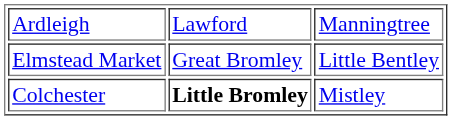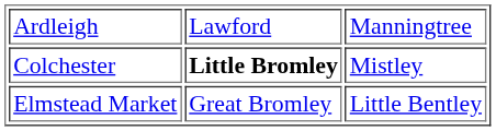 <table border=1 cellspacing=2 cellpadding=2>
 <tr>
 <td><a href='#'>Ardleigh</a></td>
 <td><a href='#'>Lawford</a></td>
 <td><a href='#'>Manningtree</a></td>
 </tr>
 <tr>
+<td><a href='#'>Colchester</a></td>
+<td><strong>Little Bromley</strong></td>
+<td><a href='#'>Mistley</a></td>
+</tr>
+<tr>
 <td><a href='#'>Elmstead Market</a></td>
 <td><a href='#'>Great Bromley</a></td>
 <td><a href='#'>Little Bentley</a></td>
 </tr>
-<tr>
-<td><a href='#'>Colchester</a></td>
-<td><strong>Little Bromley</strong></td>
-<td><a href='#'>Mistley</a></td>
-</tr>
 </table>
